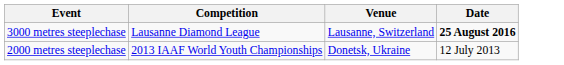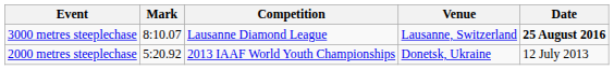 <table class=wikitable>
 <tr>
 <th>Event</th>
+<th>Mark</th>
 <th>Competition</th>
 <th>Venue</th>
 <th>Date</th>
 </tr>
 <tr>
 <td><a href='#'>3000 metres steeplechase</a></td>
+<td>8:10.07</td>
 <td><a href='#'>Lausanne Diamond League</a></td>
 <td><a href='#'>Lausanne, Switzerland</a></td>
 <td><strong>25 August 2016</strong></td>
 </tr>
 <tr>
 <td><a href='#'>2000 metres steeplechase</a></td>
+<td>5:20.92 </td>
 <td><a href='#'>2013 IAAF World Youth Championships</a></td>
 <td><a href='#'>Donetsk, Ukraine</a></td>
 <td>12 July 2013</td>
 </tr>
 </table>
